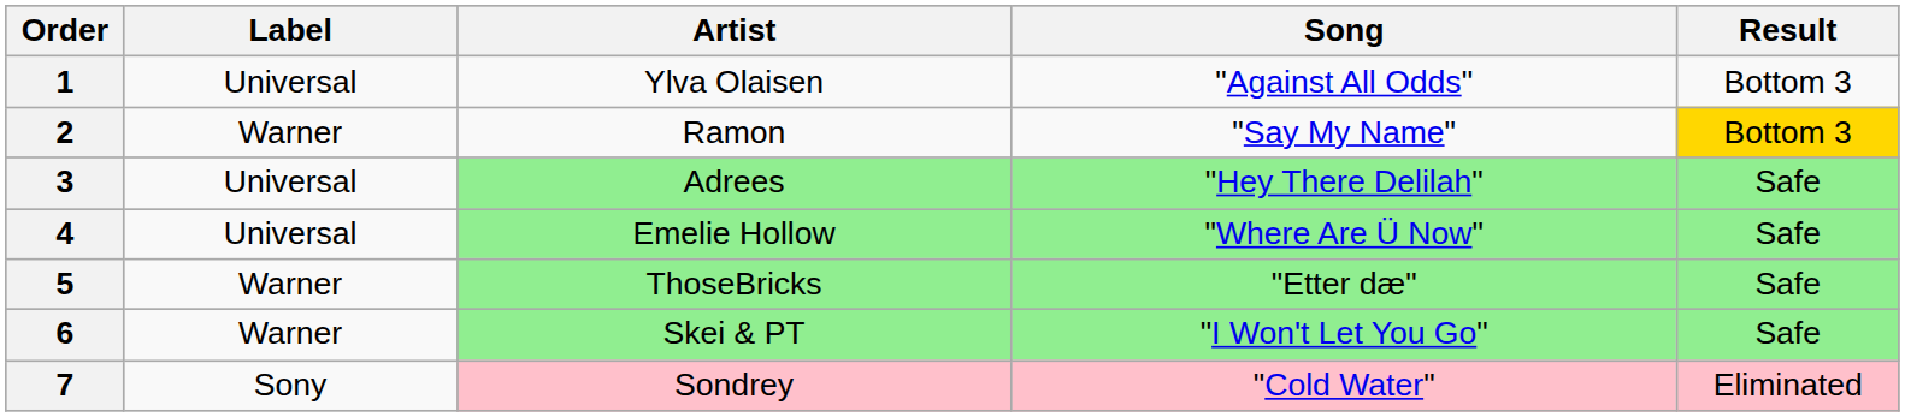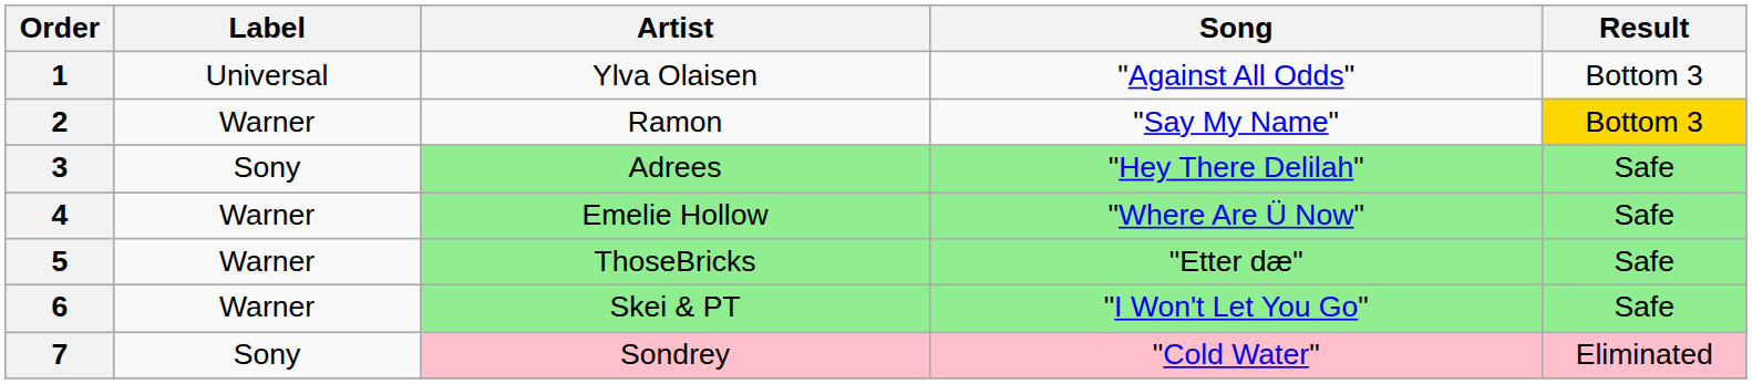 <table class="wikitable" style="text-align:center; width:75%;">
 <tr>
 <th scope="col" style="width:05%;">Order</th>
 <th scope="col" style="width:15%;">Label</th>
 <th scope="col" style="width:25%;">Artist</th>
 <th scope="col" style="width:30%;">Song</th>
 <th scope="col" style="width:10%;">Result</th>
 </tr>
 <tr>
 <th scope="col">1</th>
 <td>Universal</td>
 <td>Ylva Olaisen</td>
 <td>"<a href='#'>Against All Odds</a>"</td>
 <td>Bottom 3</td>
 </tr>
 <tr>
 <th scope="col">2</th>
 <td>Warner</td>
 <td>Ramon</td>
 <td>"<a href='#'>Say My Name</a>"</td>
 <td style="background: gold;">Bottom 3</td>
 </tr>
 <tr>
 <th scope="col">3</th>
-<td>Universal</td>
+<td>Sony</td>
 <td style="background:lightgreen;">Adrees</td>
 <td style="background:lightgreen;">"<a href='#'>Hey There Delilah</a>"</td>
 <td style="background:lightgreen;">Safe</td>
 </tr>
 <tr>
 <th scope="col">4</th>
-<td>Universal</td>
+<td>Warner</td>
 <td style="background:lightgreen;">Emelie Hollow</td>
 <td style="background:lightgreen;">"<a href='#'>Where Are Ü Now</a>"</td>
 <td style="background:lightgreen;">Safe</td>
 </tr>
 <tr>
 <th scope="col">5</th>
 <td>Warner</td>
 <td style="background:lightgreen;">ThoseBricks</td>
 <td style="background:lightgreen;">"Etter dæ"</td>
 <td style="background:lightgreen;">Safe</td>
 </tr>
 <tr>
 <th scope="col">6</th>
 <td>Warner</td>
 <td style="background:lightgreen;">Skei & PT</td>
 <td style="background:lightgreen;">"<a href='#'>I Won't Let You Go</a>"</td>
 <td style="background:lightgreen;">Safe</td>
 </tr>
 <tr>
 <th scope="col">7</th>
 <td>Sony</td>
 <td style="background:pink;">Sondrey</td>
 <td style="background:pink;">"<a href='#'>Cold Water</a>"</td>
 <td style="background:pink;">Eliminated</td>
 </tr>
 </table>
